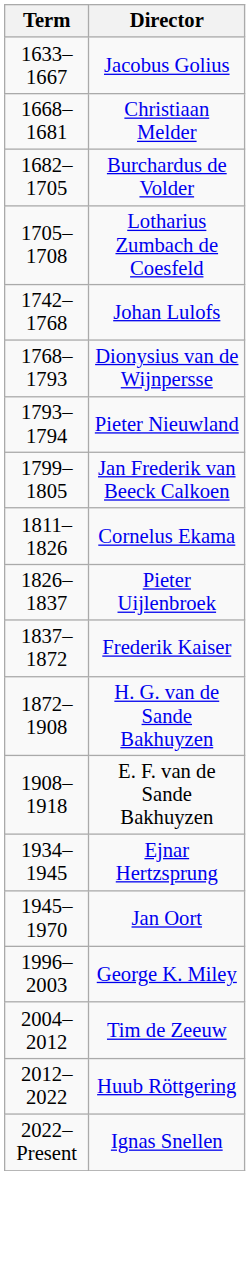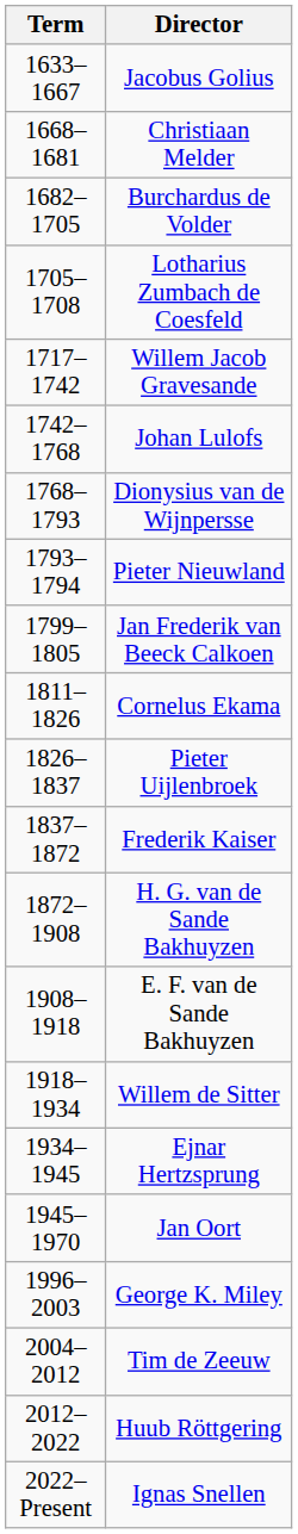 <table class="wikitable" style="text-align:center; width:30%">
 <tr>
 <th>Term</th>
 <th>Director</th>
 </tr>
 <tr>
 <td>1633–1667</td>
 <td><a href='#'>Jacobus Golius</a></td>
 </tr>
 <tr>
 <td>1668–1681</td>
 <td><a href='#'>Christiaan Melder</a></td>
 </tr>
 <tr>
 <td>1682–1705</td>
 <td><a href='#'>Burchardus de Volder</a></td>
 </tr>
 <tr>
 <td>1705–1708</td>
 <td><a href='#'>Lotharius Zumbach de Coesfeld</a></td>
+</tr>
+<tr>
+<td>1717–1742</td>
+<td><a href='#'>Willem Jacob Gravesande</a></td>
 </tr>
 <tr>
 <td>1742–1768</td>
 <td><a href='#'>Johan Lulofs</a></td>
 </tr>
 <tr>
 <td>1768–1793</td>
 <td><a href='#'>Dionysius van de Wijnpersse</a></td>
 </tr>
 <tr>
 <td>1793–1794</td>
 <td><a href='#'>Pieter Nieuwland</a></td>
 </tr>
 <tr>
 <td>1799–1805</td>
 <td><a href='#'>Jan Frederik van Beeck Calkoen</a></td>
 </tr>
 <tr>
 <td>1811–1826</td>
 <td><a href='#'>Cornelus Ekama</a></td>
 </tr>
 <tr>
 <td>1826–1837</td>
 <td><a href='#'>Pieter Uijlenbroek</a></td>
 </tr>
 <tr>
 <td>1837–1872</td>
 <td><a href='#'>Frederik Kaiser</a></td>
 </tr>
 <tr>
 <td>1872–1908</td>
 <td><a href='#'>H. G. van de Sande Bakhuyzen</a></td>
 </tr>
 <tr>
 <td>1908–1918</td>
 <td>E. F. van de Sande Bakhuyzen</td>
 </tr>
 <tr>
+<td>1918–1934</td>
+<td><a href='#'>Willem de Sitter</a></td>
+</tr>
+<tr>
 <td>1934–1945</td>
 <td><a href='#'>Ejnar Hertzsprung</a></td>
 </tr>
 <tr>
 <td>1945–1970</td>
 <td><a href='#'>Jan Oort</a></td>
 </tr>
 <tr>
 <td>1996–2003</td>
 <td><a href='#'>George K. Miley</a></td>
 </tr>
 <tr>
 <td>2004–2012</td>
 <td><a href='#'>Tim de Zeeuw</a></td>
 </tr>
 <tr>
 <td>2012–2022</td>
 <td><a href='#'>Huub Röttgering</a></td>
 </tr>
 <tr>
 <td>2022–Present</td>
 <td><a href='#'>Ignas Snellen</a></td>
 </tr>
 </table>
